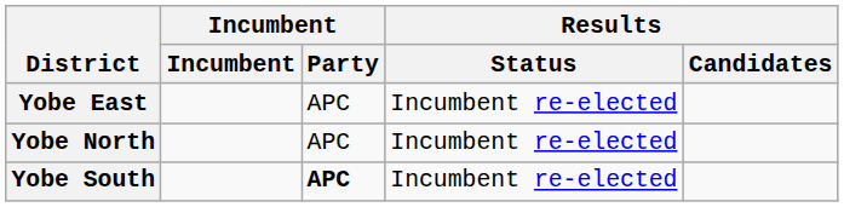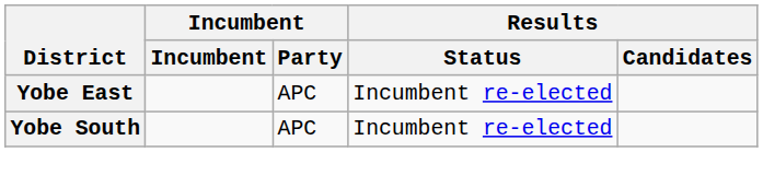 <table class="wikitable sortable">
 <tr valign=bottom>
 <th rowspan=2>District</th>
 <th colspan=2>Incumbent</th>
 <th colspan=2>Results</th>
 </tr>
 <tr valign=bottom>
 <th>Incumbent</th>
 <th>Party</th>
 <th>Status</th>
 <th>Candidates</th>
 </tr>
 <tr>
 <th>Yobe East</th>
 <td></td>
 <td>APC</td>
 <td>Incumbent <a href='#'>re-elected</a></td>
 <td nowrap></td>
 </tr>
 <tr>
-<th>Yobe North</th>
+<th>Yobe South</th>
 <td></td>
 <td>APC</td>
 <td>Incumbent <a href='#'>re-elected</a></td>
 <td nowrap></td>
 </tr>
-<tr>
-<th>Yobe South</th>
-<td></td>
-<td><strong>APC</strong></td>
-<td>Incumbent <a href='#'>re-elected</a></td>
-<td nowrap></td>
-</tr>
 </table>
